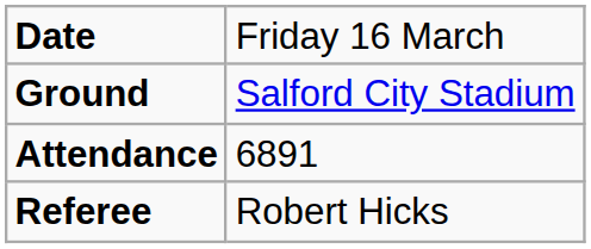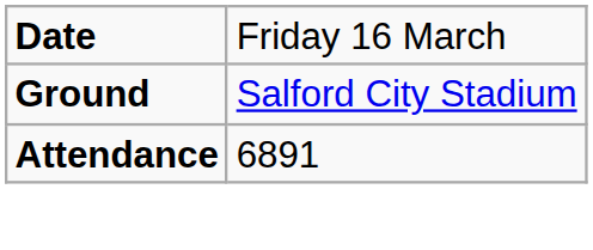 <table class="wikitable" style="font-size:85%;">
 <tr>
 <td><strong>Date</strong></td>
 <td>Friday 16 March</td>
 </tr>
 <tr>
 <td><strong>Ground</strong></td>
 <td><a href='#'>Salford City Stadium</a></td>
 </tr>
 <tr>
 <td><strong>Attendance</strong></td>
 <td>6891</td>
 </tr>
-<tr>
-<td><strong>Referee</strong></td>
-<td>Robert Hicks</td>
-</tr>
 </table>
